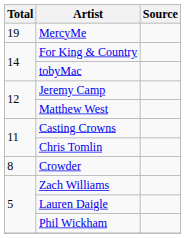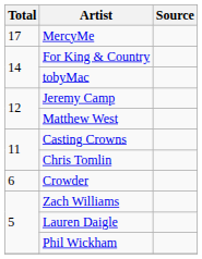 <table class="wikitable">
 <tr>
 <th>Total</th>
 <th>Artist</th>
 <th>Source</th>
 </tr>
 <tr>
-<td>19</td>
+<td>17</td>
 <td><a href='#'>MercyMe</a></td>
 <td></td>
 </tr>
 <tr>
 <td rowspan=2>14</td>
 <td><a href='#'>For King & Country</a></td>
 <td></td>
 </tr>
 <tr>
 <td><a href='#'>tobyMac</a></td>
 <td></td>
 </tr>
 <tr>
 <td rowspan=2>12</td>
 <td><a href='#'>Jeremy Camp</a></td>
 <td></td>
 </tr>
 <tr>
 <td><a href='#'>Matthew West</a></td>
 <td></td>
 </tr>
 <tr>
 <td rowspan="2">11</td>
 <td><a href='#'>Casting Crowns</a></td>
 <td></td>
 </tr>
 <tr>
 <td><a href='#'>Chris Tomlin</a></td>
 <td></td>
 </tr>
 <tr>
-<td>8</td>
+<td>6</td>
 <td><a href='#'>Crowder</a></td>
 <td></td>
 </tr>
 <tr>
 <td rowspan=3>5</td>
 <td><a href='#'>Zach Williams</a></td>
 <td></td>
 </tr>
 <tr>
 <td><a href='#'>Lauren Daigle</a></td>
 <td></td>
 </tr>
 <tr>
 <td><a href='#'>Phil Wickham</a></td>
 <td></td>
 </tr>
 <tr>
 </tr>
 </table>
